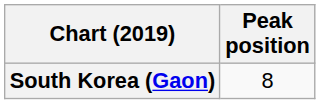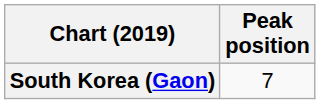 <table class="wikitable plainrowheaders" style="text-align:center;">
 <tr>
 <th scope="col">Chart (2019)</th>
 <th scope="col">Peak<br>position</th>
 </tr>
 <tr>
 <th scope="row">South Korea (<a href='#'>Gaon</a>)</th>
-<td>8</td>
+<td>7</td>
 </tr>
 </table>
